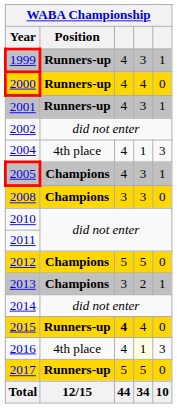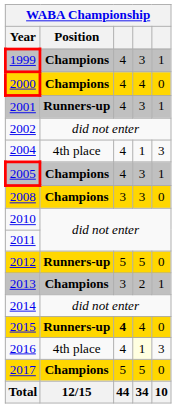 <table class="wikitable" style="text-align: center;font-size:90%;">
 <tr>
 <th colspan=5><a href='#'>WABA Championship</a></th>
 </tr>
 <tr>
 <th>Year</th>
 <th>Position</th>
 <th></th>
 <th></th>
 <th></th>
 </tr>
 <tr bgcolor=silver>
 <td style="border: 3px solid red"> <a href='#'>1999</a></td>
-<td><strong>Runners-up</strong></td>
+<td><strong>Champions</strong></td>
 <td>4</td>
 <td>3</td>
 <td>1</td>
 </tr>
 <tr bgcolor=gold>
 <td style="border: 3px solid red"> <a href='#'>2000</a></td>
-<td><strong>Runners-up</strong></td>
+<td><strong>Champions</strong></td>
 <td>4</td>
 <td>4</td>
 <td>0</td>
 </tr>
 <tr bgcolor=silver>
 <td> <a href='#'>2001</a></td>
 <td><strong>Runners-up</strong></td>
 <td>4</td>
 <td>3</td>
 <td>1</td>
 </tr>
 <tr>
 <td>  <a href='#'>2002</a></td>
 <td colspan="4"><em>did not enter</em></td>
 </tr>
 <tr>
 <td> <a href='#'>2004</a></td>
 <td>4th place</td>
 <td>4</td>
 <td>1</td>
 <td>3</td>
 </tr>
 <tr bgcolor=silver>
 <td style="border: 3px solid red"> <a href='#'>2005</a></td>
 <td><strong>Champions</strong></td>
 <td>4</td>
 <td>3</td>
 <td>1</td>
 </tr>
 <tr bgcolor=gold>
 <td> <a href='#'>2008</a></td>
 <td><strong>Champions</strong></td>
 <td>3</td>
 <td>3</td>
 <td>0</td>
 </tr>
 <tr>
 <td> <a href='#'>2010</a></td>
 <td colspan="4" rowspan="2"><em>did not enter</em></td>
 </tr>
 <tr>
 <td> <a href='#'>2011</a></td>
 </tr>
 <tr bgcolor=gold>
 <td> <a href='#'>2012</a></td>
-<td><strong>Champions</strong></td>
+<td><strong>Runners-up</strong></td>
 <td>5</td>
 <td>5</td>
 <td>0</td>
 </tr>
 <tr bgcolor=silver>
 <td> <a href='#'>2013</a></td>
 <td><strong>Champions</strong></td>
 <td>3</td>
 <td>2</td>
 <td>1</td>
 </tr>
 <tr>
 <td> <a href='#'>2014</a></td>
 <td colspan="4"><em>did not enter</em></td>
 </tr>
 <tr bgcolor=gold>
 <td> <a href='#'>2015</a></td>
 <td><strong>Runners-up</strong></td>
 <td><strong>4</strong></td>
 <td>4</td>
 <td>0</td>
 </tr>
 <tr>
 <td> <a href='#'>2016</a></td>
 <td>4th place</td>
 <td>4</td>
 <td style="background: lightyellow;">1</td>
 <td>3</td>
 </tr>
 <tr bgcolor=gold>
 <td> <a href='#'>2017</a></td>
-<td><strong>Runners-up</strong></td>
+<td><strong>Champions</strong></td>
 <td>5</td>
 <td>5</td>
 <td>0</td>
 </tr>
 <tr>
 <th>Total</th>
 <th>12/15</th>
 <th>44</th>
 <th>34</th>
 <th>10</th>
 </tr>
 </table>
